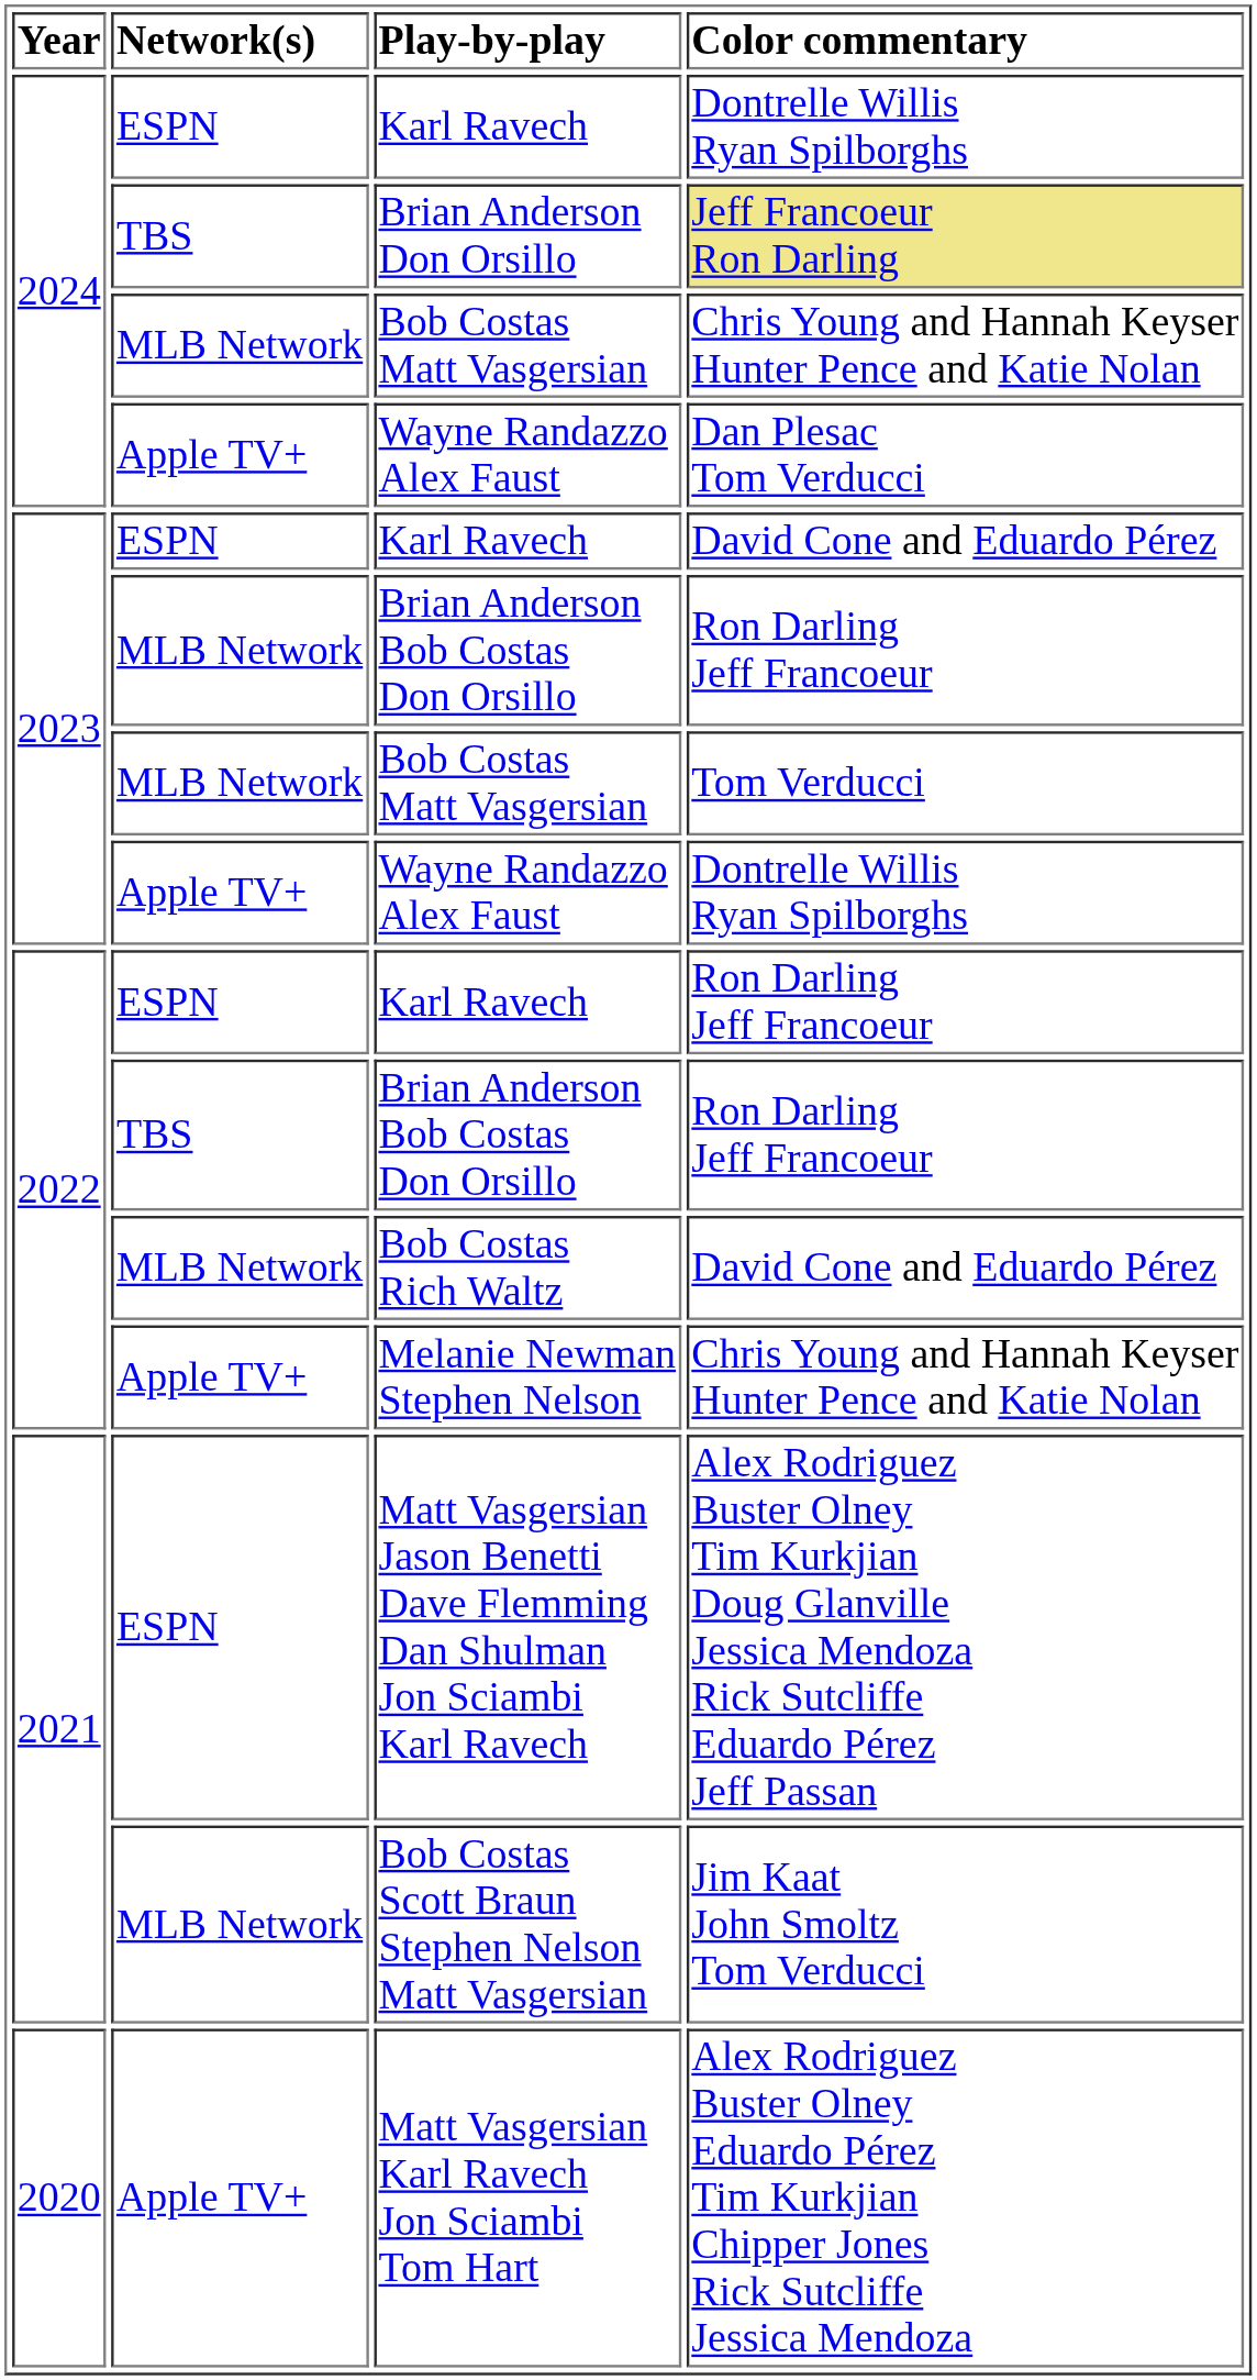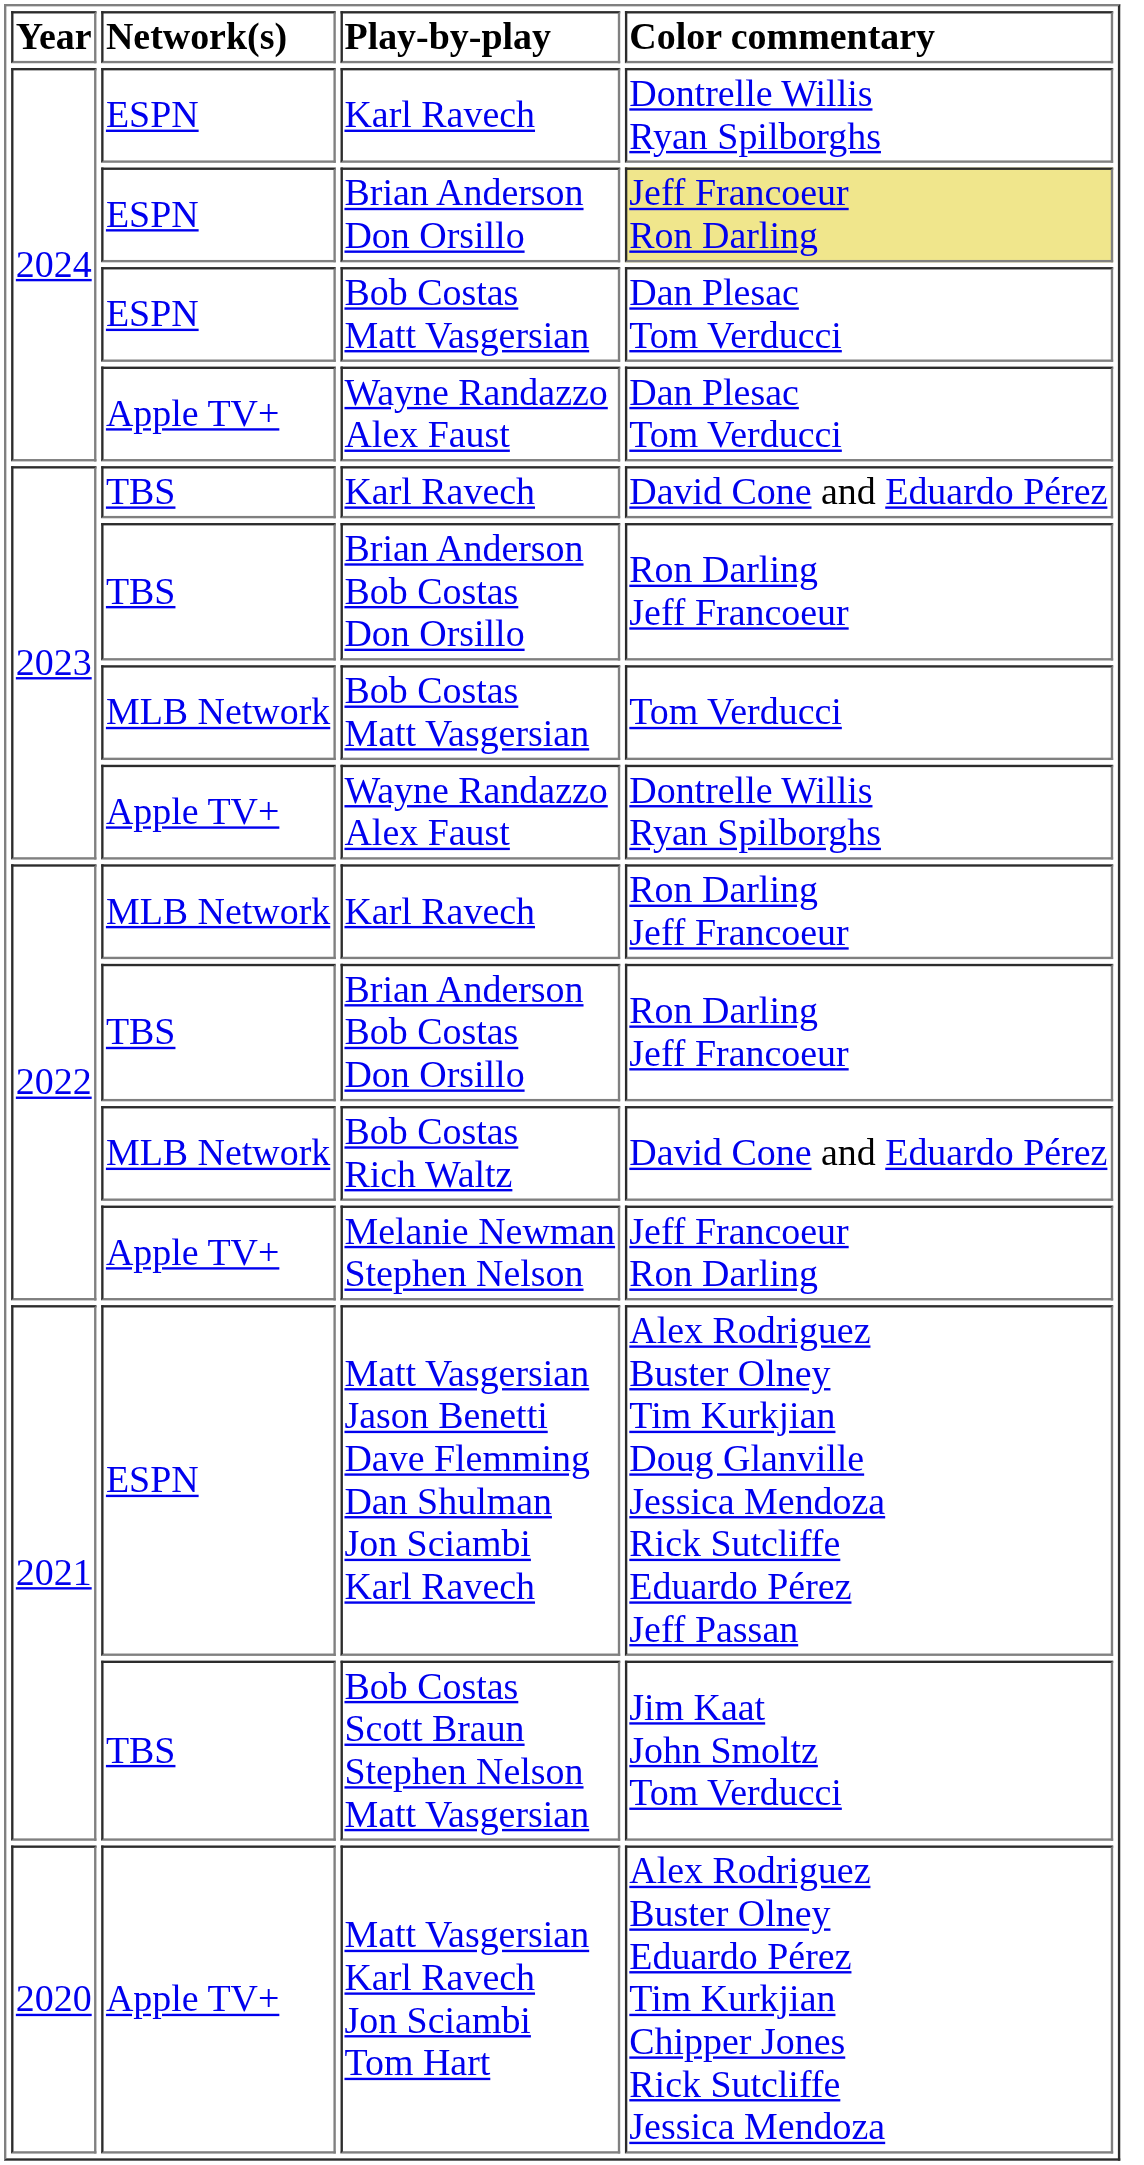 <table border="1" cellpadding="1">
 <tr>
 <td><strong>Year</strong></td>
 <td><strong>Network(s)</strong></td>
 <td><strong>Play-by-play</strong></td>
 <td><strong>Color commentary</strong></td>
 </tr>
 <tr>
 <td rowspan="4" nowrap=""><a href='#'>2024</a></td>
 <td><a href='#'>ESPN</a></td>
 <td><a href='#'>Karl Ravech</a></td>
 <td><a href='#'>Dontrelle Willis</a><br><a href='#'>Ryan Spilborghs</a></td>
 </tr>
 <tr>
-<td><a href='#'>TBS</a></td>
+<td><a href='#'>ESPN</a></td>
 <td><a href='#'>Brian Anderson</a><br><a href='#'>Don Orsillo</a></td>
 <td style="background: khaki;"><a href='#'>Jeff Francoeur</a><br><a href='#'>Ron Darling</a></td>
 </tr>
 <tr>
-<td><a href='#'>MLB Network</a></td>
+<td><a href='#'>ESPN</a></td>
 <td><a href='#'>Bob Costas</a><br><a href='#'>Matt Vasgersian</a></td>
-<td><a href='#'>Chris Young</a> and Hannah Keyser<br><a href='#'>Hunter Pence</a> and <a href='#'>Katie Nolan</a></td>
+<td><a href='#'>Dan Plesac</a><br><a href='#'>Tom Verducci</a></td>
 </tr>
 <tr>
 <td><a href='#'>Apple TV+</a></td>
 <td><a href='#'>Wayne Randazzo</a><br><a href='#'>Alex Faust</a></td>
 <td><a href='#'>Dan Plesac</a><br><a href='#'>Tom Verducci</a></td>
 </tr>
 <tr>
 <td rowspan="4" nowrap=""><a href='#'>2023</a></td>
-<td><a href='#'>ESPN</a></td>
+<td><a href='#'>TBS</a></td>
 <td><a href='#'>Karl Ravech</a></td>
 <td><a href='#'>David Cone</a> and <a href='#'>Eduardo Pérez</a></td>
 </tr>
 <tr>
-<td><a href='#'>MLB Network</a></td>
+<td><a href='#'>TBS</a></td>
 <td><a href='#'>Brian Anderson</a><br><a href='#'>Bob Costas</a><br><a href='#'>Don Orsillo</a></td>
 <td><a href='#'>Ron Darling</a><br><a href='#'>Jeff Francoeur</a></td>
 </tr>
 <tr>
 <td><a href='#'>MLB Network</a></td>
 <td><a href='#'>Bob Costas</a><br><a href='#'>Matt Vasgersian</a></td>
 <td><a href='#'>Tom Verducci</a></td>
 </tr>
 <tr>
 <td><a href='#'>Apple TV+</a></td>
 <td><a href='#'>Wayne Randazzo</a><br><a href='#'>Alex Faust</a></td>
 <td><a href='#'>Dontrelle Willis</a><br><a href='#'>Ryan Spilborghs</a></td>
 </tr>
 <tr>
 <td rowspan="4" nowrap=""><a href='#'>2022</a></td>
-<td><a href='#'>ESPN</a></td>
+<td><a href='#'>MLB Network</a></td>
 <td><a href='#'>Karl Ravech</a></td>
 <td><a href='#'>Ron Darling</a><br><a href='#'>Jeff Francoeur</a></td>
 </tr>
 <tr>
 <td><a href='#'>TBS</a></td>
 <td><a href='#'>Brian Anderson</a><br><a href='#'>Bob Costas</a><br><a href='#'>Don Orsillo</a></td>
 <td><a href='#'>Ron Darling</a><br><a href='#'>Jeff Francoeur</a></td>
 </tr>
 <tr>
 <td><a href='#'>MLB Network</a></td>
 <td><a href='#'>Bob Costas</a><br><a href='#'>Rich Waltz</a></td>
 <td><a href='#'>David Cone</a> and <a href='#'>Eduardo Pérez</a></td>
 </tr>
 <tr>
 <td><a href='#'>Apple TV+</a></td>
 <td><a href='#'>Melanie Newman</a><br><a href='#'>Stephen Nelson</a></td>
-<td><a href='#'>Chris Young</a> and Hannah Keyser<br><a href='#'>Hunter Pence</a> and <a href='#'>Katie Nolan</a></td>
+<td><a href='#'>Jeff Francoeur</a><br><a href='#'>Ron Darling</a></td>
 </tr>
 <tr>
 <td rowspan="2" nowrap=""><a href='#'>2021</a></td>
 <td><a href='#'>ESPN</a></td>
 <td><a href='#'>Matt Vasgersian</a><br><a href='#'>Jason Benetti</a><br><a href='#'>Dave Flemming</a><br><a href='#'>Dan Shulman</a><br><a href='#'>Jon Sciambi</a><br><a href='#'>Karl Ravech</a></td>
 <td><a href='#'>Alex Rodriguez</a><br><a href='#'>Buster Olney</a><br><a href='#'>Tim Kurkjian</a><br><a href='#'>Doug Glanville</a><br><a href='#'>Jessica Mendoza</a><br><a href='#'>Rick Sutcliffe</a><br><a href='#'>Eduardo Pérez</a><br><a href='#'>Jeff Passan</a></td>
 </tr>
 <tr>
-<td><a href='#'>MLB Network</a></td>
+<td><a href='#'>TBS</a></td>
 <td><a href='#'>Bob Costas</a><br><a href='#'>Scott Braun</a><br><a href='#'>Stephen Nelson</a><br><a href='#'>Matt Vasgersian</a></td>
 <td><a href='#'>Jim Kaat</a><br><a href='#'>John Smoltz</a><br><a href='#'>Tom Verducci</a></td>
 </tr>
 <tr>
 <td><a href='#'>2020</a></td>
 <td><a href='#'>Apple TV+</a></td>
 <td><a href='#'>Matt Vasgersian</a><br><a href='#'>Karl Ravech</a><br><a href='#'>Jon Sciambi</a><br><a href='#'>Tom Hart</a></td>
 <td><a href='#'>Alex Rodriguez</a><br><a href='#'>Buster Olney</a><br><a href='#'>Eduardo Pérez</a><br><a href='#'>Tim Kurkjian</a><br><a href='#'>Chipper Jones</a><br><a href='#'>Rick Sutcliffe</a><br><a href='#'>Jessica Mendoza</a></td>
 </tr>
 </table>
